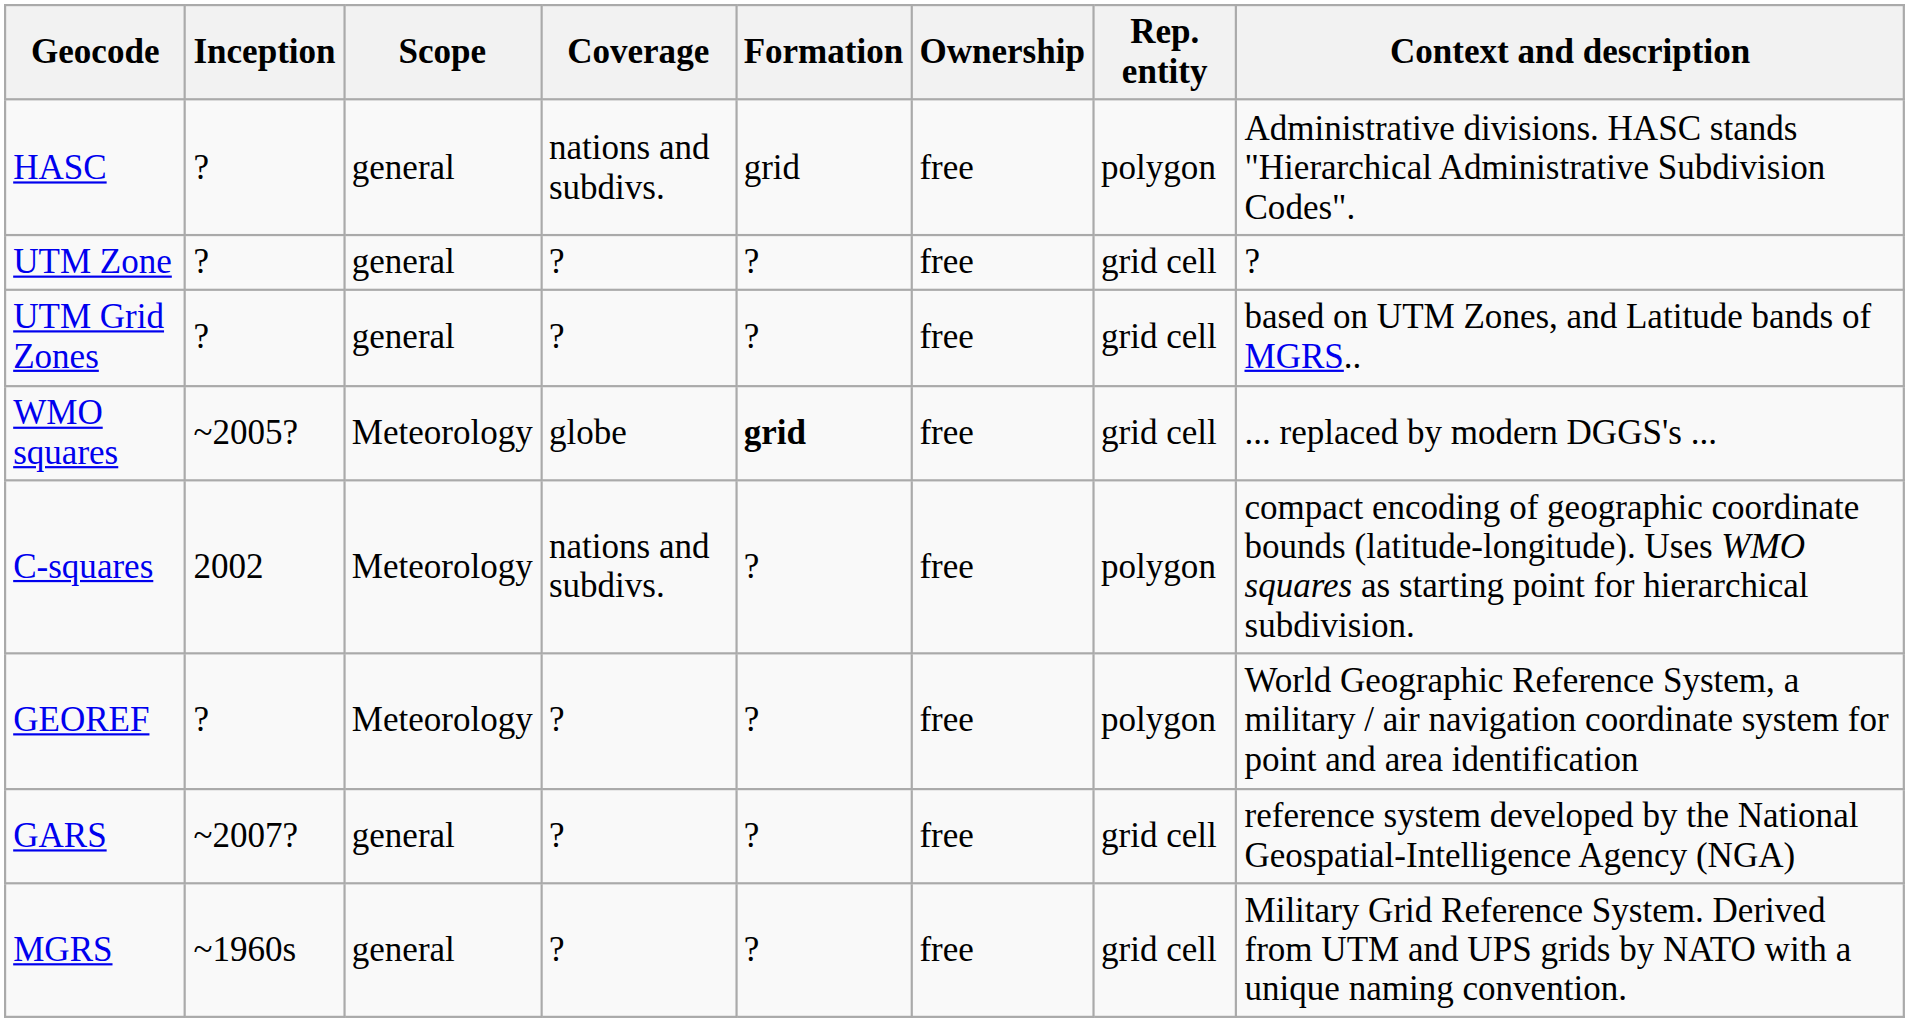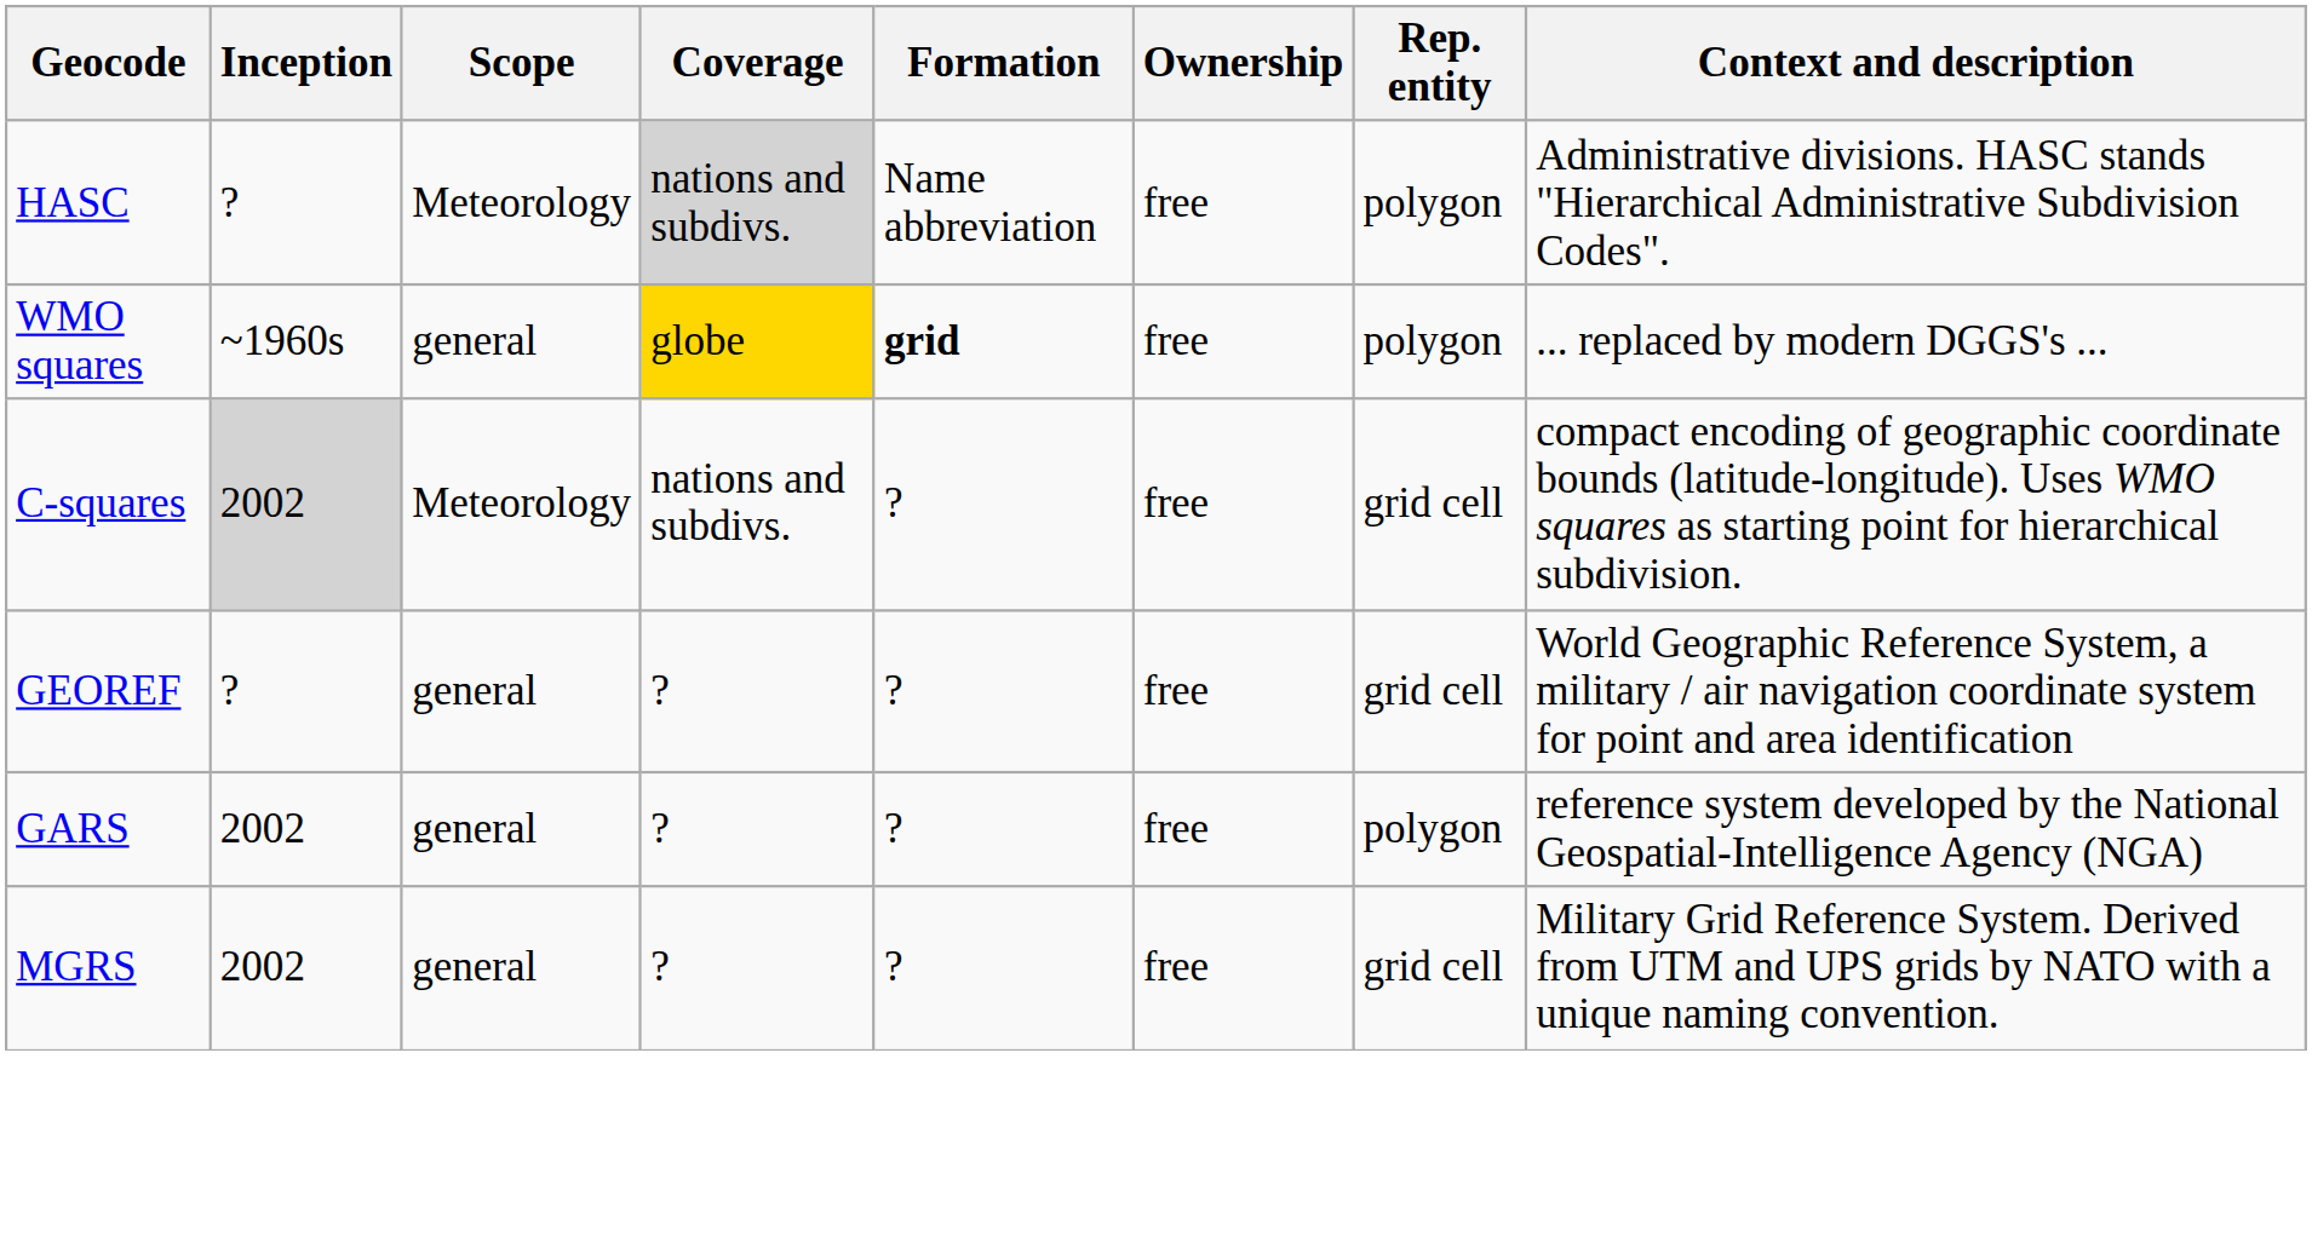 <table class="wikitable"|>
 <tr>
 <th>Geocode</th>
 <th>Inception</th>
 <th>Scope</th>
 <th>Coverage</th>
 <th>Formation</th>
 <th>Ownership</th>
 <th>Rep. entity</th>
 <th>Context and description</th>
 </tr>
 <tr>
 <td><a href='#'>HASC</a></td>
 <td>?</td>
-<td>general</td>
-<td>nations and subdivs.</td>
-<td>grid</td>
+<td>Meteorology</td>
+<td style="background: lightgrey;">nations and subdivs.</td>
+<td>Name abbreviation</td>
 <td>free</td>
 <td>polygon</td>
 <td>Administrative divisions. HASC stands "Hierarchical Administrative Subdivision Codes".</td>
 </tr>
 <tr>
-<td><a href='#'>UTM Zone</a></td>
+<td><a href='#'>WMO squares</a></td>
+<td>~1960s</td>
+<td>general</td>
+<td style="background: gold;">globe</td>
+<td><strong>grid</strong></td>
+<td>free</td>
+<td>polygon</td>
+<td>... replaced by modern DGGS's ...</td>
+</tr>
+<tr>
+<td><a href='#'>C-squares</a></td>
+<td style="background: lightgrey;">2002</td>
+<td>Meteorology</td>
+<td>nations and subdivs.</td>
+<td>?</td>
+<td>free</td>
+<td>grid cell</td>
+<td>compact encoding of geographic coordinate bounds (latitude-longitude). Uses <em>WMO squares</em> as starting point for hierarchical subdivision.</td>
+</tr>
+<tr>
+<td><a href='#'>GEOREF</a></td>
 <td>?</td>
 <td>general</td>
 <td>?</td>
 <td>?</td>
 <td>free</td>
 <td>grid cell</td>
-<td>?</td>
+<td>World Geographic Reference System, a military / air navigation coordinate system for point and area identification</td>
 </tr>
 <tr>
-<td><a href='#'>UTM Grid Zones</a></td>
-<td>?</td>
+<td><a href='#'>GARS</a></td>
+<td>2002</td>
 <td>general</td>
 <td>?</td>
 <td>?</td>
 <td>free</td>
-<td>grid cell</td>
-<td>based on UTM Zones, and Latitude bands of <a href='#'>MGRS</a>..</td>
-</tr>
-<tr>
-<td><a href='#'>WMO squares</a></td>
-<td>~2005?</td>
-<td>Meteorology</td>
-<td>globe</td>
-<td><strong>grid</strong></td>
-<td>free</td>
-<td>grid cell</td>
-<td>... replaced by modern DGGS's ...</td>
-</tr>
-<tr>
-<td><a href='#'>C-squares</a></td>
-<td>2002</td>
-<td>Meteorology</td>
-<td>nations and subdivs.</td>
-<td>?</td>
-<td>free</td>
 <td>polygon</td>
-<td>compact encoding of geographic coordinate bounds (latitude-longitude). Uses <em>WMO squares</em> as starting point for hierarchical subdivision.</td>
-</tr>
-<tr>
-<td><a href='#'>GEOREF</a></td>
-<td>?</td>
-<td>Meteorology</td>
-<td>?</td>
-<td>?</td>
-<td>free</td>
-<td>polygon</td>
-<td>World Geographic Reference System, a military / air navigation coordinate system for point and area identification</td>
-</tr>
-<tr>
-<td><a href='#'>GARS</a></td>
-<td>~2007?</td>
-<td>general</td>
-<td>?</td>
-<td>?</td>
-<td>free</td>
-<td>grid cell</td>
 <td>reference system developed by the National Geospatial-Intelligence Agency (NGA)</td>
 </tr>
 <tr>
 <td><a href='#'>MGRS</a></td>
-<td>~1960s</td>
+<td>2002</td>
 <td>general</td>
 <td>?</td>
 <td>?</td>
 <td>free</td>
 <td>grid cell</td>
 <td>Military Grid Reference System. Derived from UTM and UPS grids by NATO with a unique naming convention.</td>
 </tr>
 </table>
